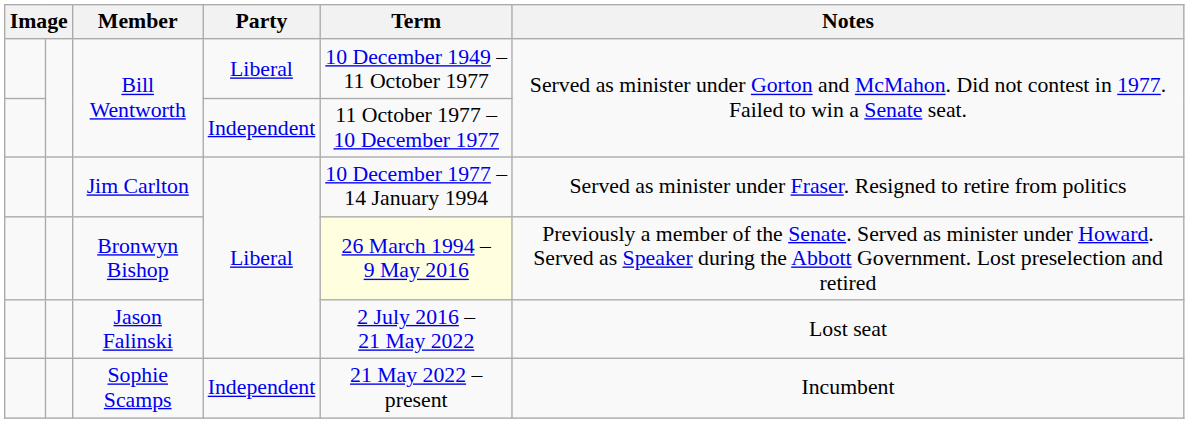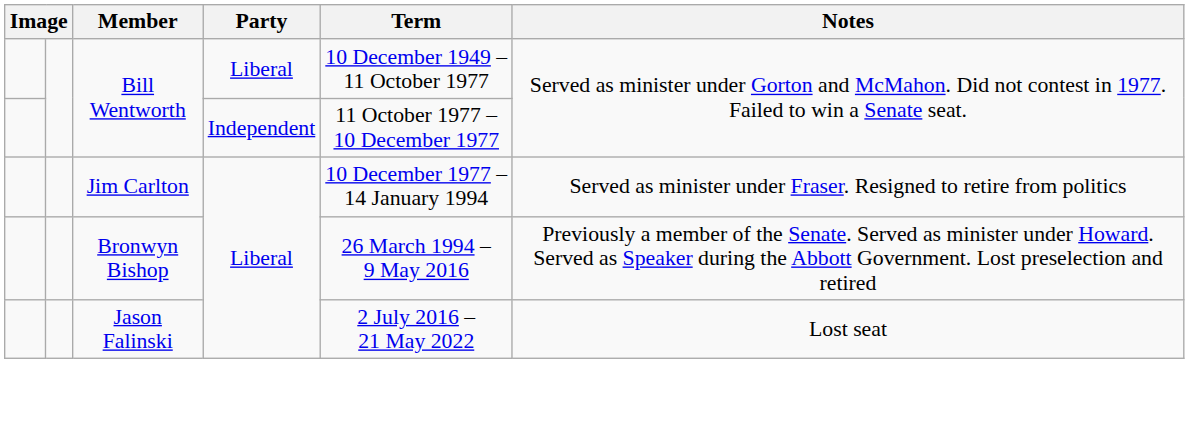 <table class=wikitable style="text-align:center">
 <tr>
 <th colspan=2>Image</th>
 <th>Member</th>
 <th>Party</th>
 <th>Term</th>
 <th>Notes</th>
 </tr>
 <tr>
 <td> </td>
 <td rowspan=2></td>
 <td rowspan=2><a href='#'>Bill Wentworth</a><br></td>
 <td><a href='#'>Liberal</a></td>
 <td nowrap><a href='#'>10 December 1949</a> –<br>11 October 1977</td>
 <td rowspan=2>Served as minister under <a href='#'>Gorton</a> and <a href='#'>McMahon</a>. Did not contest in <a href='#'>1977</a>. Failed to win a <a href='#'>Senate</a> seat.</td>
 </tr>
 <tr>
 <td> </td>
 <td nowrap><a href='#'>Independent</a></td>
 <td nowrap>11 October 1977 –<br><a href='#'>10 December 1977</a></td>
 </tr>
 <tr>
 <td> </td>
 <td></td>
 <td><a href='#'>Jim Carlton</a><br></td>
 <td rowspan="3"><a href='#'>Liberal</a></td>
 <td nowrap><a href='#'>10 December 1977</a> –<br>14 January 1994</td>
 <td>Served as minister under <a href='#'>Fraser</a>. Resigned to retire from politics</td>
 </tr>
 <tr>
 <td> </td>
 <td></td>
 <td><a href='#'>Bronwyn Bishop</a><br></td>
-<td nowrap style="background: lightyellow;"><a href='#'>26 March 1994</a> –<br><a href='#'>9 May 2016</a></td>
+<td nowrap><a href='#'>26 March 1994</a> –<br><a href='#'>9 May 2016</a></td>
 <td>Previously a member of the <a href='#'>Senate</a>. Served as minister under <a href='#'>Howard</a>. Served as <a href='#'>Speaker</a> during the <a href='#'>Abbott</a> Government. Lost preselection and retired</td>
 </tr>
 <tr>
 <td> </td>
 <td></td>
 <td><a href='#'>Jason Falinski</a><br></td>
 <td nowrap><a href='#'>2 July 2016</a> –<br><a href='#'>21 May 2022</a></td>
 <td>Lost seat</td>
 </tr>
-<tr>
-<td> </td>
-<td></td>
-<td><a href='#'>Sophie Scamps</a><br></td>
-<td><a href='#'>Independent</a></td>
-<td nowrap><a href='#'>21 May 2022</a> –<br>present</td>
-<td>Incumbent</td>
-</tr>
 </table>
